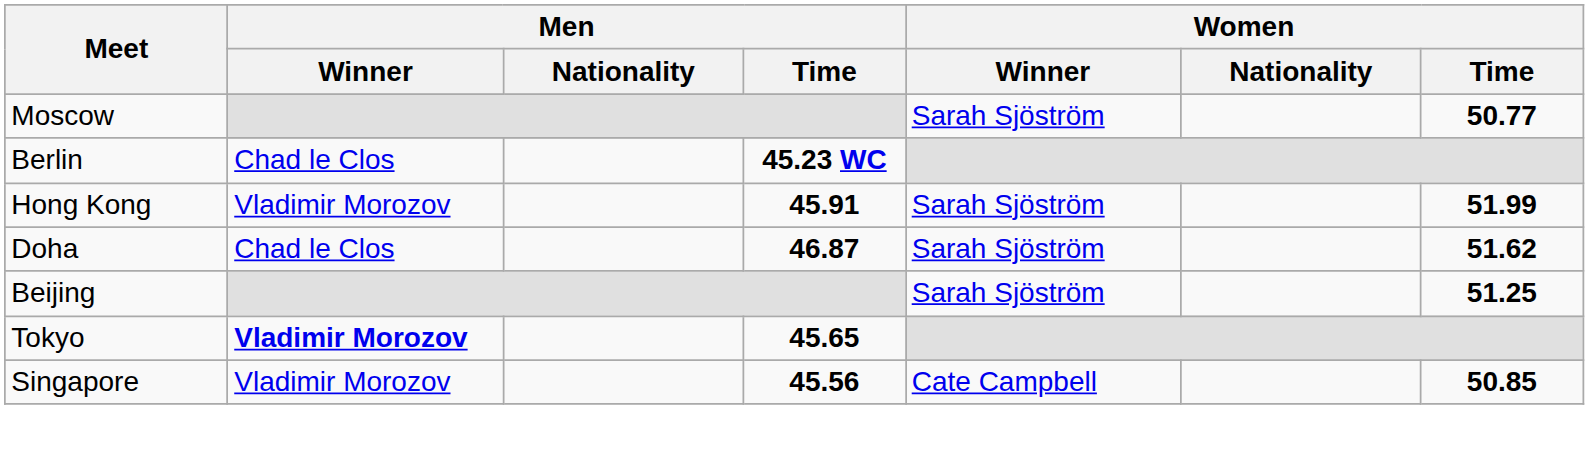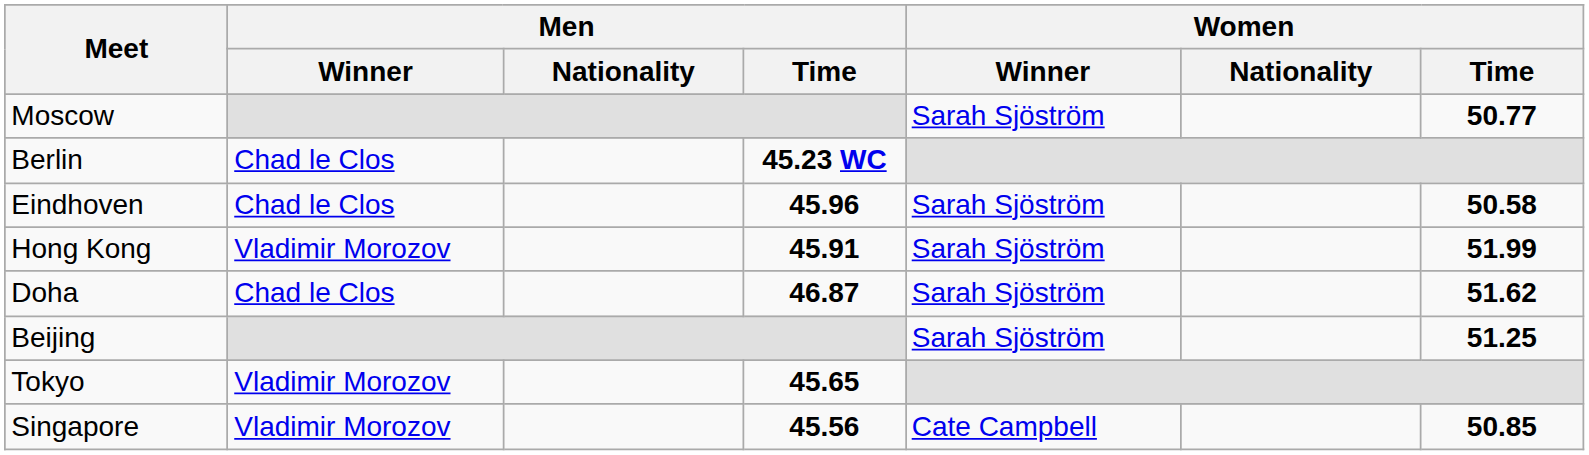 <table class="wikitable">
 <tr>
 <th width=120 rowspan="2">Meet</th>
 <th colspan="3">Men</th>
 <th colspan="3">Women</th>
 </tr>
 <tr>
 <th width=150>Winner</th>
 <th width=130>Nationality</th>
 <th width=85>Time</th>
 <th width=150>Winner</th>
 <th width=130>Nationality</th>
 <th width=85>Time</th>
 </tr>
 <tr>
 <td>Moscow</td>
 <td colspan=3 bgcolor=e0e0e0></td>
 <td><a href='#'>Sarah Sjöström</a></td>
 <td></td>
 <td align=center><strong>50.77</strong> </td>
 </tr>
 <tr>
 <td>Berlin</td>
 <td><a href='#'>Chad le Clos</a></td>
 <td></td>
 <td align=center><strong>45.23 <a href='#'>WC</a></strong></td>
 <td colspan=3 bgcolor=e0e0e0></td>
 </tr>
 <tr>
+<td>Eindhoven</td>
+<td><a href='#'>Chad le Clos</a></td>
+<td></td>
+<td align=center><strong>45.96</strong></td>
+<td><a href='#'>Sarah Sjöström</a></td>
+<td></td>
+<td align=center><strong>50.58</strong> </td>
+</tr>
+<tr>
 <td>Hong Kong</td>
 <td><a href='#'>Vladimir Morozov</a></td>
 <td></td>
 <td align=center><strong>45.91</strong></td>
 <td><a href='#'>Sarah Sjöström</a></td>
 <td></td>
 <td align=center><strong>51.99</strong></td>
 </tr>
 <tr>
 <td>Doha</td>
 <td><a href='#'>Chad le Clos</a></td>
 <td></td>
 <td align=center><strong>46.87</strong></td>
 <td><a href='#'>Sarah Sjöström</a></td>
 <td></td>
 <td align=center><strong>51.62</strong></td>
 </tr>
 <tr>
 <td>Beijing</td>
 <td colspan=3 bgcolor=e0e0e0></td>
 <td><a href='#'>Sarah Sjöström</a></td>
 <td></td>
 <td align=center><strong>51.25</strong></td>
 </tr>
 <tr>
 <td>Tokyo</td>
-<td><strong><a href='#'>Vladimir Morozov</a></strong></td>
+<td><a href='#'>Vladimir Morozov</a></td>
 <td></td>
 <td align=center><strong>45.65</strong></td>
 <td colspan="3" bgcolor="e0e0e0"></td>
 </tr>
 <tr>
 <td>Singapore</td>
 <td><a href='#'>Vladimir Morozov</a></td>
 <td></td>
 <td align=center><strong>45.56</strong></td>
 <td><a href='#'>Cate Campbell</a></td>
 <td></td>
 <td align=center><strong>50.85</strong></td>
 </tr>
 </table>
